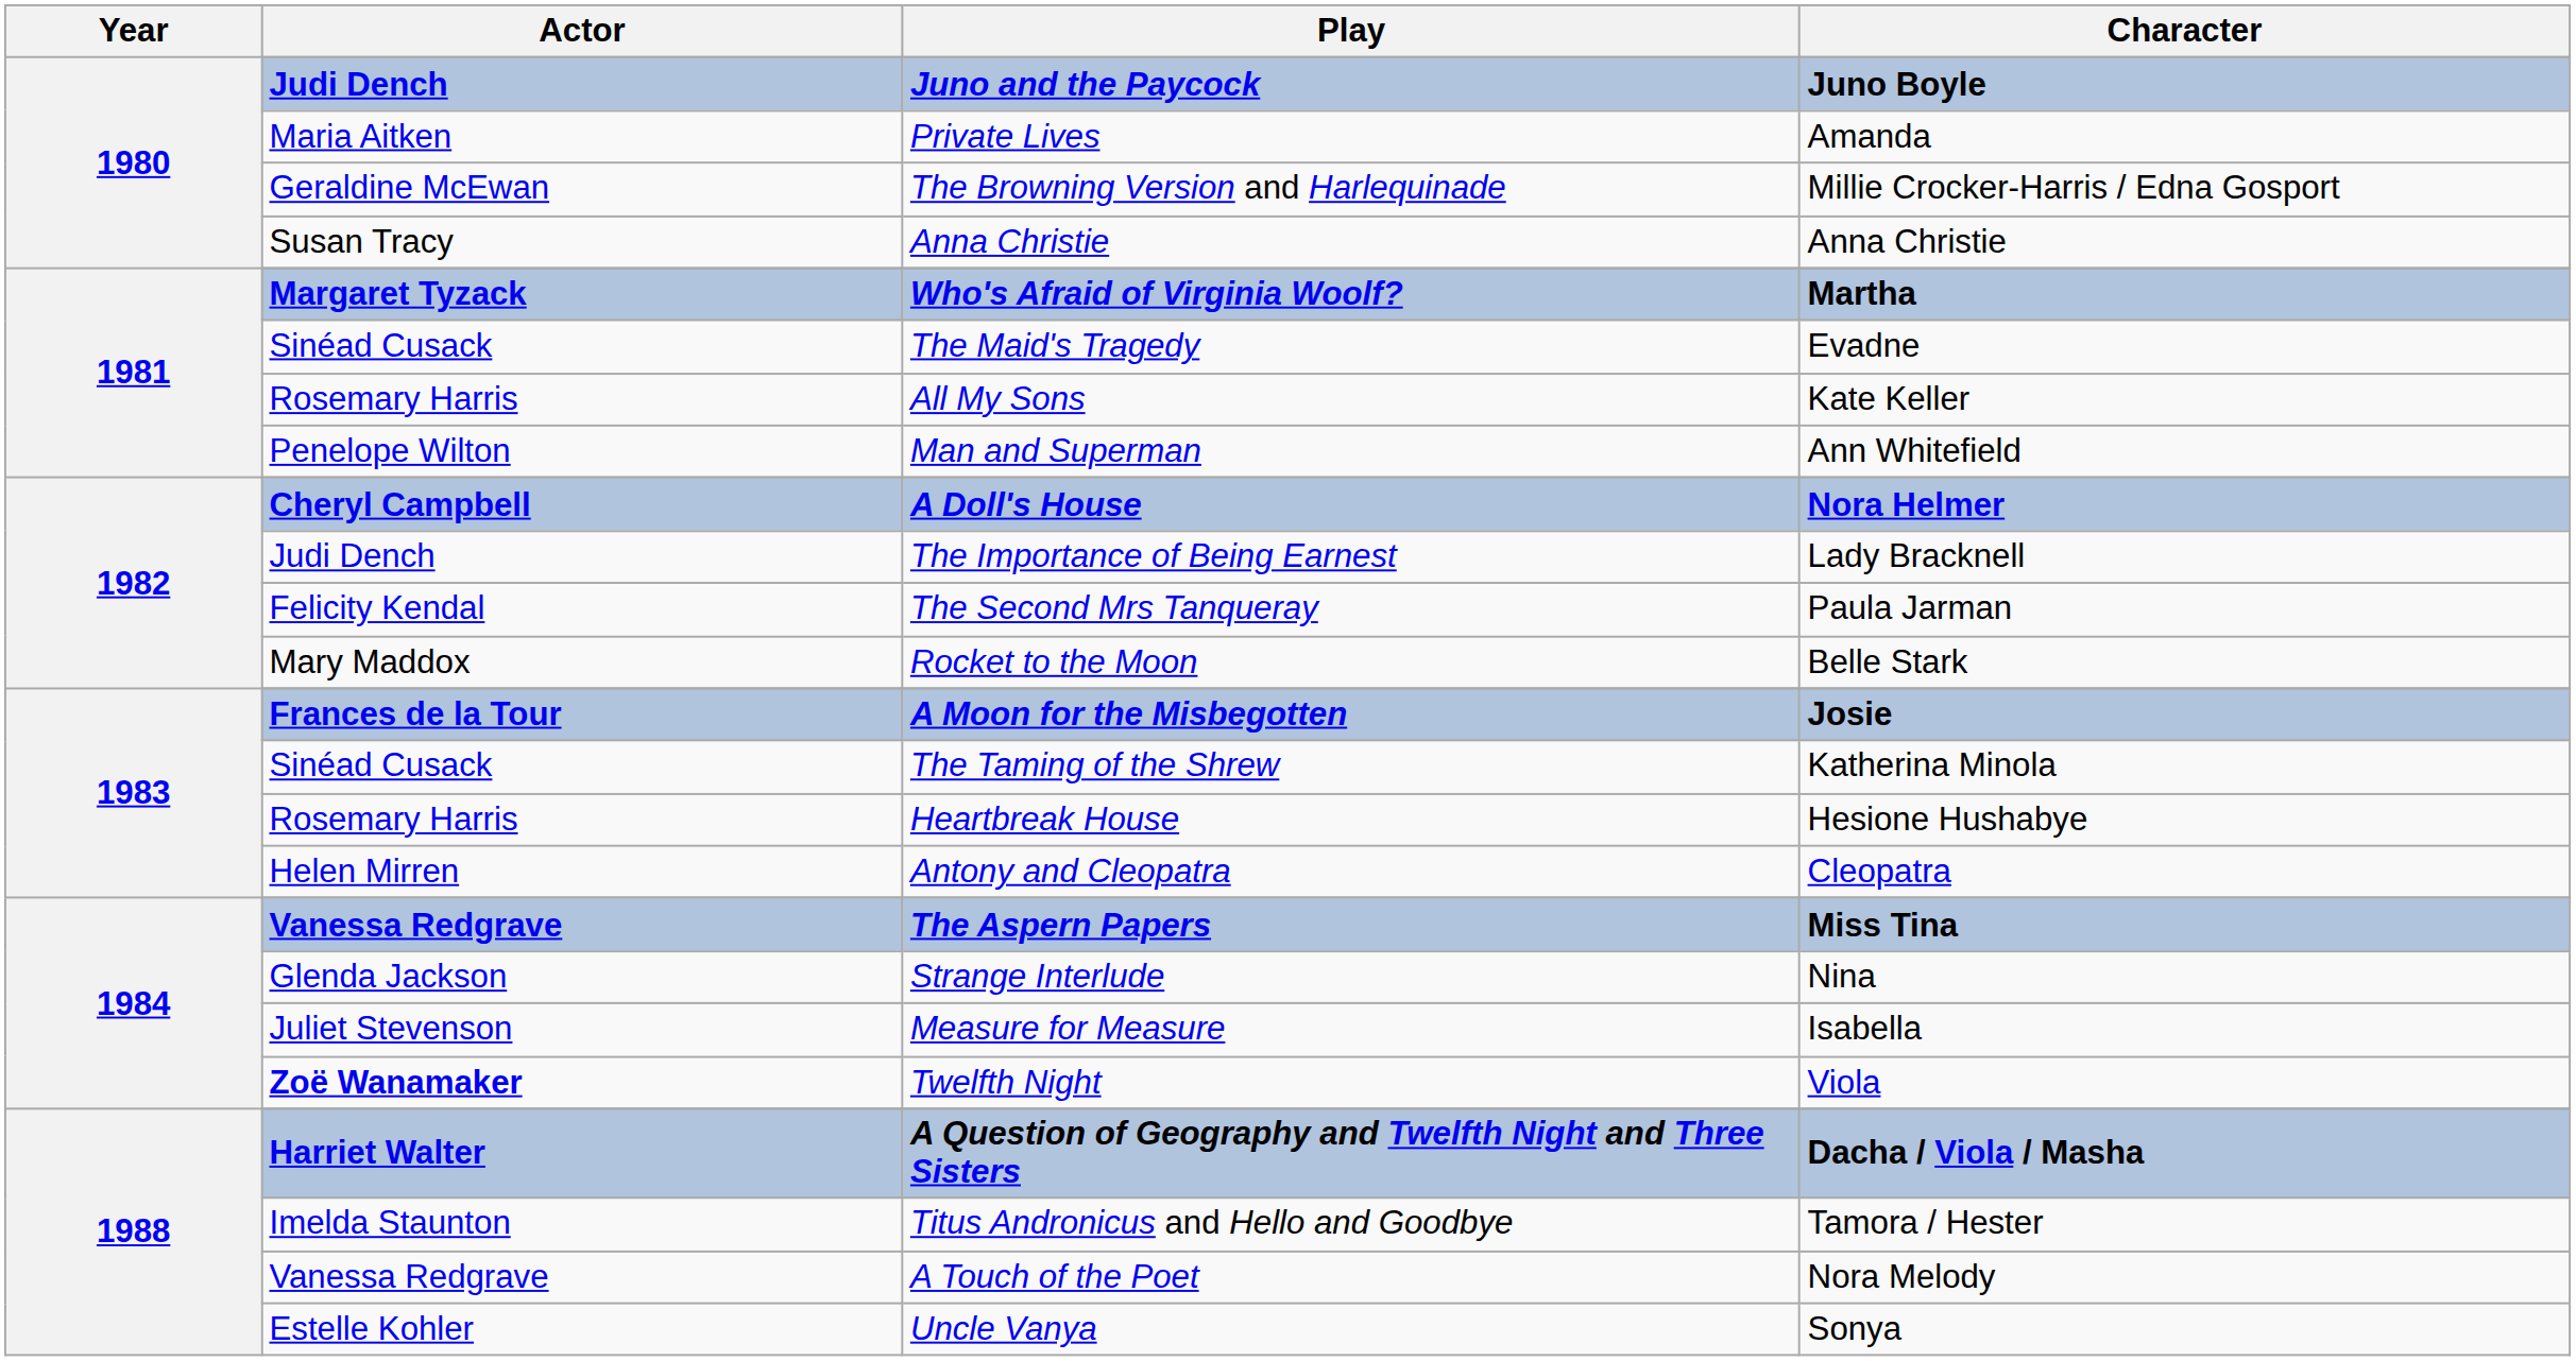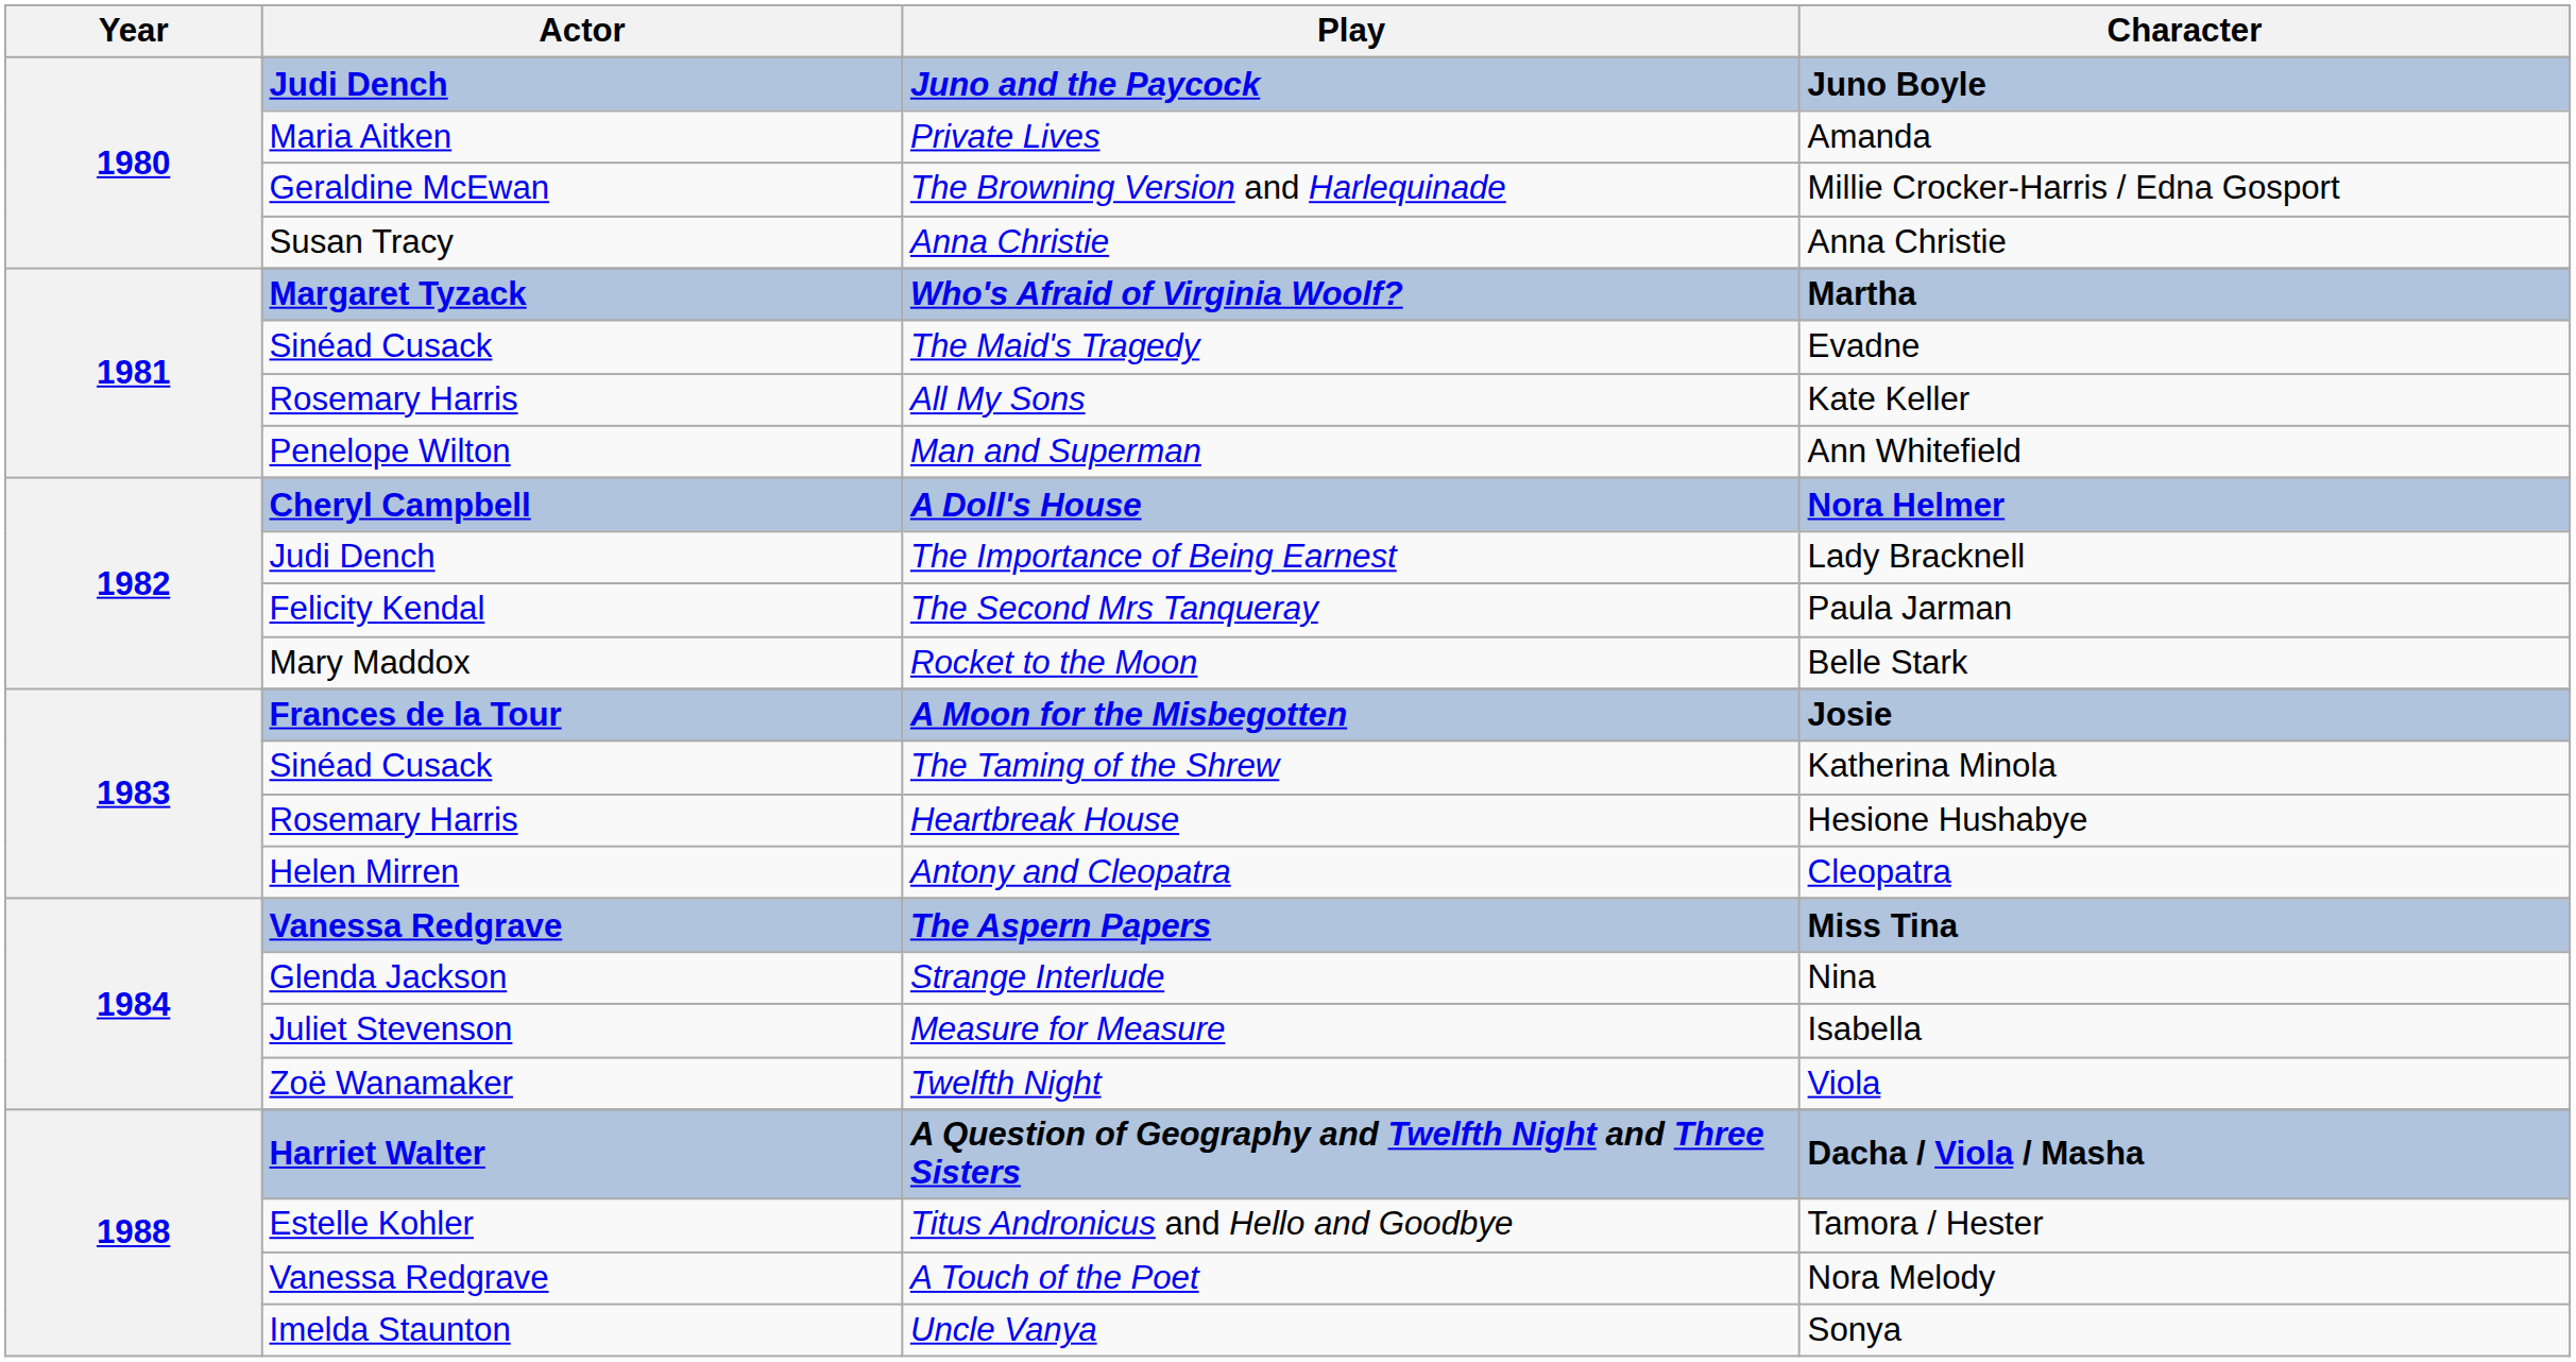 <table class="wikitable" style="width:98%;">
 <tr style="background:#bebebe;">
 <th style="width:10%;">Year</th>
 <th style="width:25%;">Actor</th>
 <th style="width:35%;">Play</th>
 <th style="width:30%;">Character</th>
 </tr>
 <tr>
 <th rowspan="5" align="center"><a href='#'>1980</a></th>
 </tr>
 <tr style="background:#B0C4DE">
 <td><strong><a href='#'>Judi Dench</a></strong></td>
 <td><strong><em><a href='#'>Juno and the Paycock</a></em></strong></td>
 <td><strong>Juno Boyle</strong></td>
 </tr>
 <tr>
 <td><a href='#'>Maria Aitken</a></td>
 <td><em><a href='#'>Private Lives</a></em></td>
 <td>Amanda</td>
 </tr>
 <tr>
 <td><a href='#'>Geraldine McEwan</a></td>
 <td><em><a href='#'>The Browning Version</a></em> and <em><a href='#'>Harlequinade</a></em></td>
 <td>Millie Crocker-Harris / Edna Gosport</td>
 </tr>
 <tr>
 <td>Susan Tracy</td>
 <td><em><a href='#'>Anna Christie</a></em></td>
 <td>Anna Christie</td>
 </tr>
 <tr>
 <th rowspan="5" align="center"><a href='#'>1981</a></th>
 </tr>
 <tr style="background:#B0C4DE">
 <td><strong><a href='#'>Margaret Tyzack</a></strong></td>
 <td><strong><em><a href='#'>Who's Afraid of Virginia Woolf?</a></em></strong></td>
 <td><strong>Martha</strong></td>
 </tr>
 <tr>
 <td><a href='#'>Sinéad Cusack</a></td>
 <td><em><a href='#'>The Maid's Tragedy</a></em></td>
 <td>Evadne</td>
 </tr>
 <tr>
 <td><a href='#'>Rosemary Harris</a></td>
 <td><em><a href='#'>All My Sons</a></em></td>
 <td>Kate Keller</td>
 </tr>
 <tr>
 <td><a href='#'>Penelope Wilton</a></td>
 <td><em><a href='#'>Man and Superman</a></em></td>
 <td>Ann Whitefield</td>
 </tr>
 <tr>
 <th rowspan="5" align="center"><a href='#'>1982</a></th>
 </tr>
 <tr style="background:#B0C4DE">
 <td><strong><a href='#'>Cheryl Campbell</a></strong></td>
 <td><strong><em><a href='#'>A Doll's House</a></em></strong></td>
 <td><strong><a href='#'>Nora Helmer</a></strong></td>
 </tr>
 <tr>
 <td><a href='#'>Judi Dench</a></td>
 <td><em><a href='#'>The Importance of Being Earnest</a></em></td>
 <td>Lady Bracknell</td>
 </tr>
 <tr>
 <td><a href='#'>Felicity Kendal</a></td>
 <td><em><a href='#'>The Second Mrs Tanqueray</a></em></td>
 <td>Paula Jarman</td>
 </tr>
 <tr>
 <td>Mary Maddox</td>
 <td><em><a href='#'>Rocket to the Moon</a></em></td>
 <td>Belle Stark</td>
 </tr>
 <tr>
 <th rowspan="5" align="center"><a href='#'>1983</a></th>
 </tr>
 <tr style="background:#B0C4DE">
 <td><strong><a href='#'>Frances de la Tour</a></strong></td>
 <td><strong><em><a href='#'>A Moon for the Misbegotten</a></em></strong></td>
 <td><strong>Josie</strong></td>
 </tr>
 <tr>
 <td><a href='#'>Sinéad Cusack</a></td>
 <td><em><a href='#'>The Taming of the Shrew</a></em></td>
 <td>Katherina Minola</td>
 </tr>
 <tr>
 <td><a href='#'>Rosemary Harris</a></td>
 <td><em><a href='#'>Heartbreak House</a></em></td>
 <td>Hesione Hushabye</td>
 </tr>
 <tr>
 <td><a href='#'>Helen Mirren</a></td>
 <td><em><a href='#'>Antony and Cleopatra</a></em></td>
 <td><a href='#'>Cleopatra</a></td>
 </tr>
 <tr>
 <th rowspan="5" align="center"><a href='#'>1984</a></th>
 </tr>
 <tr style="background:#B0C4DE">
 <td><strong><a href='#'>Vanessa Redgrave</a></strong></td>
 <td><strong><em><a href='#'>The Aspern Papers</a></em></strong></td>
 <td><strong>Miss Tina</strong></td>
 </tr>
 <tr>
 <td><a href='#'>Glenda Jackson</a></td>
 <td><em><a href='#'>Strange Interlude</a></em></td>
 <td>Nina</td>
 </tr>
 <tr>
 <td><a href='#'>Juliet Stevenson</a></td>
 <td><em><a href='#'>Measure for Measure</a></em></td>
 <td>Isabella</td>
 </tr>
 <tr>
-<td><strong><a href='#'>Zoë Wanamaker</a></strong></td>
+<td><a href='#'>Zoë Wanamaker</a></td>
 <td><em><a href='#'>Twelfth Night</a></em></td>
 <td><a href='#'>Viola</a></td>
 </tr>
 <tr>
 <th rowspan="5" align="center"><a href='#'>1988</a></th>
 </tr>
 <tr style="background:#B0C4DE">
 <td><strong><a href='#'>Harriet Walter</a></strong></td>
 <td><strong><em>A Question of Geography<em> and </em><a href='#'>Twelfth Night</a><em> and </em><a href='#'>Three Sisters</a></em></strong></td>
 <td><strong>Dacha / <a href='#'>Viola</a> / Masha</strong></td>
 </tr>
 <tr>
-<td><a href='#'>Imelda Staunton</a></td>
+<td><a href='#'>Estelle Kohler</a></td>
 <td><em><a href='#'>Titus Andronicus</a></em> and <em>Hello and Goodbye</em></td>
 <td>Tamora / Hester</td>
 </tr>
 <tr>
 <td><a href='#'>Vanessa Redgrave</a></td>
 <td><em><a href='#'>A Touch of the Poet</a></em></td>
 <td>Nora Melody</td>
 </tr>
 <tr>
-<td><a href='#'>Estelle Kohler</a></td>
+<td><a href='#'>Imelda Staunton</a></td>
 <td><em><a href='#'>Uncle Vanya</a></em></td>
 <td>Sonya</td>
 </tr>
 </table>
